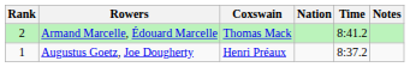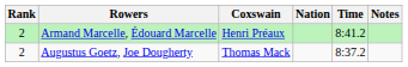 <table class="wikitable sortable" style="text-align:center">
 <tr>
 <th>Rank</th>
 <th>Rowers</th>
 <th>Coxswain</th>
 <th>Nation</th>
 <th>Time</th>
 <th>Notes</th>
 </tr>
 <tr bgcolor=bbf3bb>
 <td>2</td>
 <td align=left><a href='#'>Armand Marcelle</a>, <a href='#'>Édouard Marcelle</a></td>
-<td align=left><a href='#'>Thomas Mack</a></td>
+<td align=left><a href='#'>Henri Préaux</a></td>
 <td align=left></td>
 <td>8:41.2</td>
 <td></td>
 </tr>
 <tr>
-<td>1</td>
+<td>2</td>
 <td align=left><a href='#'>Augustus Goetz</a>, <a href='#'>Joe Dougherty</a></td>
-<td align=left><a href='#'>Henri Préaux</a></td>
+<td align=left><a href='#'>Thomas Mack</a></td>
 <td align=left></td>
 <td>8:37.2</td>
 <td></td>
 </tr>
 </table>
